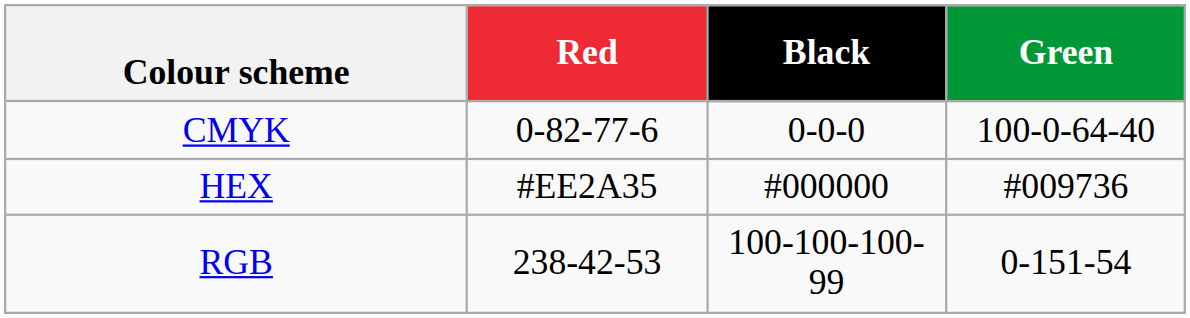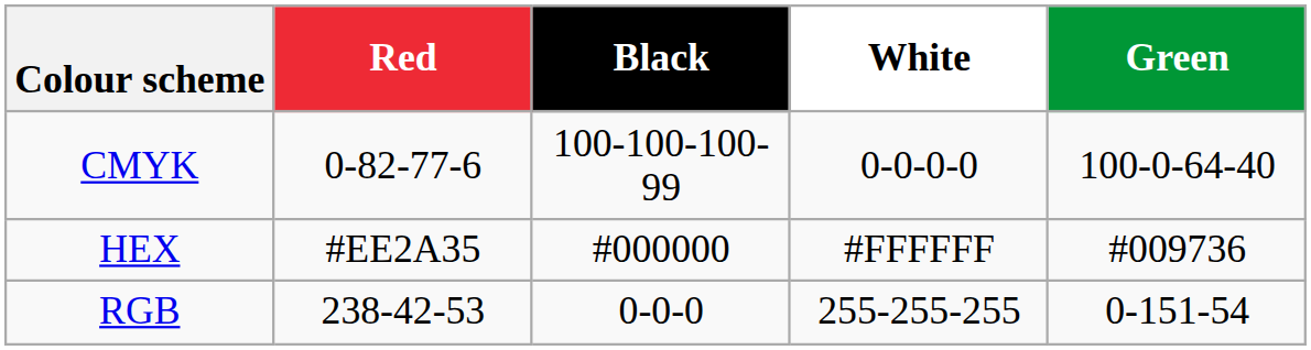 <table class="wikitable" width="60%" style="text-align:center;">
 <tr>
 <th><br>Colour scheme</th>
 <th style="background:#EE2A35; width:100px; color:white;">Red</th>
 <th style="background:#000000; width:100px; color:white;">Black</th>
+<th style="background:#FFFFFF; width:100px; color:black;">White</th>
 <th style="background:#009736; width:100px; color:white;">Green</th>
 </tr>
 <tr>
 <td><a href='#'>CMYK</a></td>
 <td>0-82-77-6</td>
-<td>0-0-0</td>
+<td>100-100-100-99</td>
+<td>0-0-0-0</td>
 <td>100-0-64-40</td>
 </tr>
 <tr>
 <td><a href='#'>HEX</a></td>
 <td>#EE2A35</td>
 <td>#000000</td>
+<td>#FFFFFF</td>
 <td>#009736</td>
 </tr>
 <tr>
 <td><a href='#'>RGB</a></td>
 <td>238-42-53</td>
-<td>100-100-100-99</td>
+<td>0-0-0</td>
+<td>255-255-255</td>
 <td>0-151-54</td>
 </tr>
 </table>
